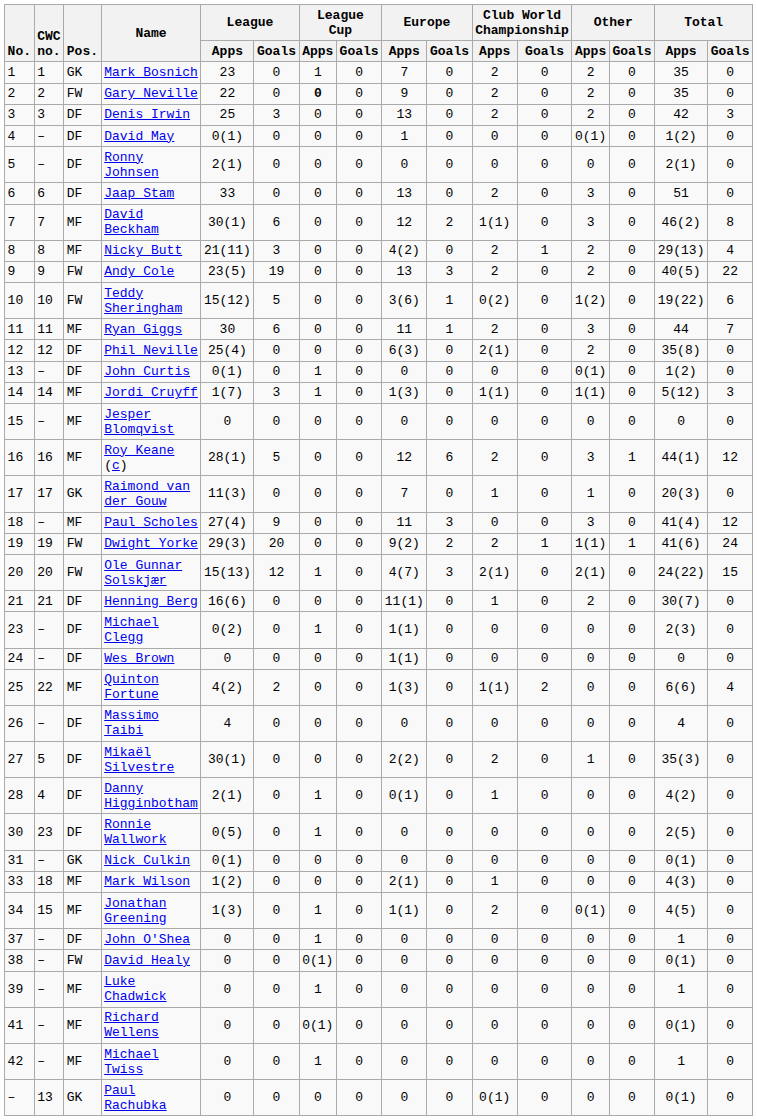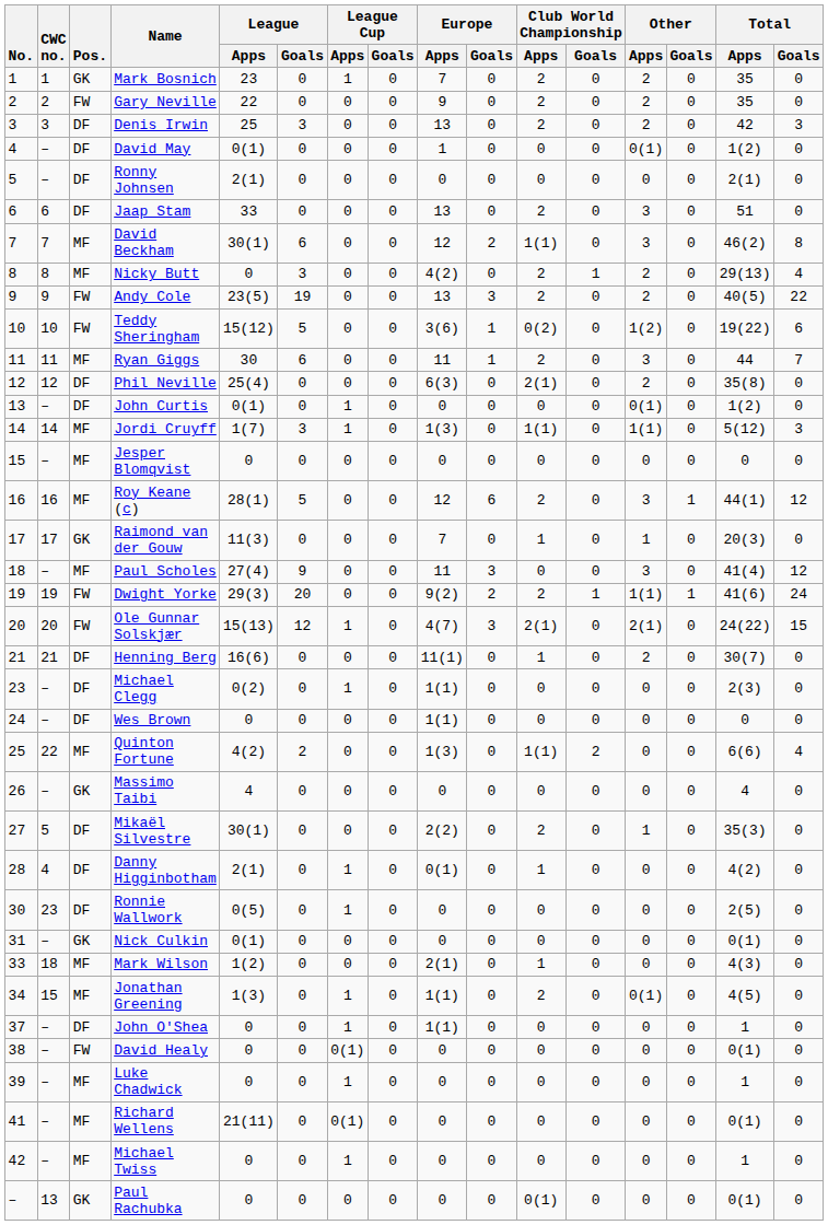 <table class="wikitable" style="text-align:center">
 <tr>
 <th rowspan="2" valign="bottom">No.</th>
 <th rowspan="2" valign="bottom" width="40">CWC no.</th>
 <th rowspan="2" valign="bottom">Pos.</th>
 <th rowspan="2">Name</th>
 <th colspan="2" width="85">League</th>
 <th colspan="2" width="85">League Cup</th>
 <th colspan="2" width="85">Europe</th>
 <th colspan="2" width="85">Club World Championship</th>
 <th colspan="2" width="85">Other</th>
 <th colspan="2" width="85">Total</th>
 </tr>
 <tr>
 <th>Apps</th>
 <th>Goals</th>
 <th>Apps</th>
 <th>Goals</th>
 <th>Apps</th>
 <th>Goals</th>
 <th>Apps</th>
 <th>Goals</th>
 <th>Apps</th>
 <th>Goals</th>
 <th>Apps</th>
 <th>Goals</th>
 </tr>
 <tr>
 <td align="left">1</td>
 <td align="left">1</td>
 <td align="left">GK</td>
 <td align="left"> <a href='#'>Mark Bosnich</a></td>
 <td>23</td>
 <td>0</td>
 <td>1</td>
 <td>0</td>
 <td>7</td>
 <td>0</td>
 <td>2</td>
 <td>0</td>
 <td>2</td>
 <td>0</td>
 <td>35</td>
 <td>0</td>
 </tr>
 <tr>
 <td align="left">2</td>
 <td align="left">2</td>
 <td align="left">FW</td>
 <td align="left"> <a href='#'>Gary Neville</a></td>
 <td>22</td>
 <td>0</td>
-<td><strong>0</strong></td>
+<td>0</td>
 <td>0</td>
 <td>9</td>
 <td>0</td>
 <td>2</td>
 <td>0</td>
 <td>2</td>
 <td>0</td>
 <td>35</td>
 <td>0</td>
 </tr>
 <tr>
 <td align="left">3</td>
 <td align="left">3</td>
 <td align="left">DF</td>
 <td align="left"> <a href='#'>Denis Irwin</a></td>
 <td>25</td>
 <td>3</td>
 <td>0</td>
 <td>0</td>
 <td>13</td>
 <td>0</td>
 <td>2</td>
 <td>0</td>
 <td>2</td>
 <td>0</td>
 <td>42</td>
 <td>3</td>
 </tr>
 <tr>
 <td align="left">4</td>
 <td align="left">–</td>
 <td align="left">DF</td>
 <td align="left"> <a href='#'>David May</a></td>
 <td>0(1)</td>
 <td>0</td>
 <td>0</td>
 <td>0</td>
 <td>1</td>
 <td>0</td>
 <td>0</td>
 <td>0</td>
 <td>0(1)</td>
 <td>0</td>
 <td>1(2)</td>
 <td>0</td>
 </tr>
 <tr>
 <td align="left">5</td>
 <td align="left">–</td>
 <td align="left">DF</td>
 <td align="left"> <a href='#'>Ronny Johnsen</a></td>
 <td>2(1)</td>
 <td>0</td>
 <td>0</td>
 <td>0</td>
 <td>0</td>
 <td>0</td>
 <td>0</td>
 <td>0</td>
 <td>0</td>
 <td>0</td>
 <td>2(1)</td>
 <td>0</td>
 </tr>
 <tr>
 <td align="left">6</td>
 <td align="left">6</td>
 <td align="left">DF</td>
 <td align="left"> <a href='#'>Jaap Stam</a></td>
 <td>33</td>
 <td>0</td>
 <td>0</td>
 <td>0</td>
 <td>13</td>
 <td>0</td>
 <td>2</td>
 <td>0</td>
 <td>3</td>
 <td>0</td>
 <td>51</td>
 <td>0</td>
 </tr>
 <tr>
 <td align="left">7</td>
 <td align="left">7</td>
 <td align="left">MF</td>
 <td align="left"> <a href='#'>David Beckham</a></td>
 <td>30(1)</td>
 <td>6</td>
 <td>0</td>
 <td>0</td>
 <td>12</td>
 <td>2</td>
 <td>1(1)</td>
 <td>0</td>
 <td>3</td>
 <td>0</td>
 <td>46(2)</td>
 <td>8</td>
 </tr>
 <tr>
 <td align="left">8</td>
 <td align="left">8</td>
 <td align="left">MF</td>
 <td align="left"> <a href='#'>Nicky Butt</a></td>
-<td>21(11)</td>
+<td>0</td>
 <td>3</td>
 <td>0</td>
 <td>0</td>
 <td>4(2)</td>
 <td>0</td>
 <td>2</td>
 <td>1</td>
 <td>2</td>
 <td>0</td>
 <td>29(13)</td>
 <td>4</td>
 </tr>
 <tr>
 <td align="left">9</td>
 <td align="left">9</td>
 <td align="left">FW</td>
 <td align="left"> <a href='#'>Andy Cole</a></td>
 <td>23(5)</td>
 <td>19</td>
 <td>0</td>
 <td>0</td>
 <td>13</td>
 <td>3</td>
 <td>2</td>
 <td>0</td>
 <td>2</td>
 <td>0</td>
 <td>40(5)</td>
 <td>22</td>
 </tr>
 <tr>
 <td align="left">10</td>
 <td align="left">10</td>
 <td align="left">FW</td>
 <td align="left"> <a href='#'>Teddy Sheringham</a></td>
 <td>15(12)</td>
 <td>5</td>
 <td>0</td>
 <td>0</td>
 <td>3(6)</td>
 <td>1</td>
 <td>0(2)</td>
 <td>0</td>
 <td>1(2)</td>
 <td>0</td>
 <td>19(22)</td>
 <td>6</td>
 </tr>
 <tr>
 <td align="left">11</td>
 <td align="left">11</td>
 <td align="left">MF</td>
 <td align="left"> <a href='#'>Ryan Giggs</a></td>
 <td>30</td>
 <td>6</td>
 <td>0</td>
 <td>0</td>
 <td>11</td>
 <td>1</td>
 <td>2</td>
 <td>0</td>
 <td>3</td>
 <td>0</td>
 <td>44</td>
 <td>7</td>
 </tr>
 <tr>
 <td align="left">12</td>
 <td align="left">12</td>
 <td align="left">DF</td>
 <td align="left"> <a href='#'>Phil Neville</a></td>
 <td>25(4)</td>
 <td>0</td>
 <td>0</td>
 <td>0</td>
 <td>6(3)</td>
 <td>0</td>
 <td>2(1)</td>
 <td>0</td>
 <td>2</td>
 <td>0</td>
 <td>35(8)</td>
 <td>0</td>
 </tr>
 <tr>
 <td align="left">13</td>
 <td align="left">–</td>
 <td align="left">DF</td>
 <td align="left"> <a href='#'>John Curtis</a></td>
 <td>0(1)</td>
 <td>0</td>
 <td>1</td>
 <td>0</td>
 <td>0</td>
 <td>0</td>
 <td>0</td>
 <td>0</td>
 <td>0(1)</td>
 <td>0</td>
 <td>1(2)</td>
 <td>0</td>
 </tr>
 <tr>
 <td align="left">14</td>
 <td align="left">14</td>
 <td align="left">MF</td>
 <td align="left"> <a href='#'>Jordi Cruyff</a></td>
 <td>1(7)</td>
 <td>3</td>
 <td>1</td>
 <td>0</td>
 <td>1(3)</td>
 <td>0</td>
 <td>1(1)</td>
 <td>0</td>
 <td>1(1)</td>
 <td>0</td>
 <td>5(12)</td>
 <td>3</td>
 </tr>
 <tr>
 <td align="left">15</td>
 <td align="left">–</td>
 <td align="left">MF</td>
 <td align="left"> <a href='#'>Jesper Blomqvist</a></td>
 <td>0</td>
 <td>0</td>
 <td>0</td>
 <td>0</td>
 <td>0</td>
 <td>0</td>
 <td>0</td>
 <td>0</td>
 <td>0</td>
 <td>0</td>
 <td>0</td>
 <td>0</td>
 </tr>
 <tr>
 <td align="left">16</td>
 <td align="left">16</td>
 <td align="left">MF</td>
 <td align="left"> <a href='#'>Roy Keane</a> (<a href='#'>c</a>)</td>
 <td>28(1)</td>
 <td>5</td>
 <td>0</td>
 <td>0</td>
 <td>12</td>
 <td>6</td>
 <td>2</td>
 <td>0</td>
 <td>3</td>
 <td>1</td>
 <td>44(1)</td>
 <td>12</td>
 </tr>
 <tr>
 <td align="left">17</td>
 <td align="left">17</td>
 <td align="left">GK</td>
 <td align="left"> <a href='#'>Raimond van der Gouw</a></td>
 <td>11(3)</td>
 <td>0</td>
 <td>0</td>
 <td>0</td>
 <td>7</td>
 <td>0</td>
 <td>1</td>
 <td>0</td>
 <td>1</td>
 <td>0</td>
 <td>20(3)</td>
 <td>0</td>
 </tr>
 <tr>
 <td align="left">18</td>
 <td align="left">–</td>
 <td align="left">MF</td>
 <td align="left"> <a href='#'>Paul Scholes</a></td>
 <td>27(4)</td>
 <td>9</td>
 <td>0</td>
 <td>0</td>
 <td>11</td>
 <td>3</td>
 <td>0</td>
 <td>0</td>
 <td>3</td>
 <td>0</td>
 <td>41(4)</td>
 <td>12</td>
 </tr>
 <tr>
 <td align="left">19</td>
 <td align="left">19</td>
 <td align="left">FW</td>
 <td align="left"> <a href='#'>Dwight Yorke</a></td>
 <td>29(3)</td>
 <td>20</td>
 <td>0</td>
 <td>0</td>
 <td>9(2)</td>
 <td>2</td>
 <td>2</td>
 <td>1</td>
 <td>1(1)</td>
 <td>1</td>
 <td>41(6)</td>
 <td>24</td>
 </tr>
 <tr>
 <td align="left">20</td>
 <td align="left">20</td>
 <td align="left">FW</td>
 <td align="left"> <a href='#'>Ole Gunnar Solskjær</a></td>
 <td>15(13)</td>
 <td>12</td>
 <td>1</td>
 <td>0</td>
 <td>4(7)</td>
 <td>3</td>
 <td>2(1)</td>
 <td>0</td>
 <td>2(1)</td>
 <td>0</td>
 <td>24(22)</td>
 <td>15</td>
 </tr>
 <tr>
 <td align="left">21</td>
 <td align="left">21</td>
 <td align="left">DF</td>
 <td align="left"> <a href='#'>Henning Berg</a></td>
 <td>16(6)</td>
 <td>0</td>
 <td>0</td>
 <td>0</td>
 <td>11(1)</td>
 <td>0</td>
 <td>1</td>
 <td>0</td>
 <td>2</td>
 <td>0</td>
 <td>30(7)</td>
 <td>0</td>
 </tr>
 <tr>
 <td align="left">23</td>
 <td align="left">–</td>
 <td align="left">DF</td>
 <td align="left"> <a href='#'>Michael Clegg</a></td>
 <td>0(2)</td>
 <td>0</td>
 <td>1</td>
 <td>0</td>
 <td>1(1)</td>
 <td>0</td>
 <td>0</td>
 <td>0</td>
 <td>0</td>
 <td>0</td>
 <td>2(3)</td>
 <td>0</td>
 </tr>
 <tr>
 <td align="left">24</td>
 <td align="left">–</td>
 <td align="left">DF</td>
 <td align="left"> <a href='#'>Wes Brown</a></td>
 <td>0</td>
 <td>0</td>
 <td>0</td>
 <td>0</td>
 <td>1(1)</td>
 <td>0</td>
 <td>0</td>
 <td>0</td>
 <td>0</td>
 <td>0</td>
 <td>0</td>
 <td>0</td>
 </tr>
 <tr>
 <td align="left">25</td>
 <td align="left">22</td>
 <td align="left">MF</td>
 <td align="left"> <a href='#'>Quinton Fortune</a></td>
 <td>4(2)</td>
 <td>2</td>
 <td>0</td>
 <td>0</td>
 <td>1(3)</td>
 <td>0</td>
 <td>1(1)</td>
 <td>2</td>
 <td>0</td>
 <td>0</td>
 <td>6(6)</td>
 <td>4</td>
 </tr>
 <tr>
 <td align="left">26</td>
 <td align="left">–</td>
-<td align="left">DF</td>
+<td align="left">GK</td>
 <td align="left"> <a href='#'>Massimo Taibi</a></td>
 <td>4</td>
 <td>0</td>
 <td>0</td>
 <td>0</td>
 <td>0</td>
 <td>0</td>
 <td>0</td>
 <td>0</td>
 <td>0</td>
 <td>0</td>
 <td>4</td>
 <td>0</td>
 </tr>
 <tr>
 <td align="left">27</td>
 <td align="left">5</td>
 <td align="left">DF</td>
 <td align="left"> <a href='#'>Mikaël Silvestre</a></td>
 <td>30(1)</td>
 <td>0</td>
 <td>0</td>
 <td>0</td>
 <td>2(2)</td>
 <td>0</td>
 <td>2</td>
 <td>0</td>
 <td>1</td>
 <td>0</td>
 <td>35(3)</td>
 <td>0</td>
 </tr>
 <tr>
 <td align="left">28</td>
 <td align="left">4</td>
 <td align="left">DF</td>
 <td align="left"> <a href='#'>Danny Higginbotham</a></td>
 <td>2(1)</td>
 <td>0</td>
 <td>1</td>
 <td>0</td>
 <td>0(1)</td>
 <td>0</td>
 <td>1</td>
 <td>0</td>
 <td>0</td>
 <td>0</td>
 <td>4(2)</td>
 <td>0</td>
 </tr>
 <tr>
 <td align="left">30</td>
 <td align="left">23</td>
 <td align="left">DF</td>
 <td align="left"> <a href='#'>Ronnie Wallwork</a></td>
 <td>0(5)</td>
 <td>0</td>
 <td>1</td>
 <td>0</td>
 <td>0</td>
 <td>0</td>
 <td>0</td>
 <td>0</td>
 <td>0</td>
 <td>0</td>
 <td>2(5)</td>
 <td>0</td>
 </tr>
 <tr>
 <td align="left">31</td>
 <td align="left">–</td>
 <td align="left">GK</td>
 <td align="left"> <a href='#'>Nick Culkin</a></td>
 <td>0(1)</td>
 <td>0</td>
 <td>0</td>
 <td>0</td>
 <td>0</td>
 <td>0</td>
 <td>0</td>
 <td>0</td>
 <td>0</td>
 <td>0</td>
 <td>0(1)</td>
 <td>0</td>
 </tr>
 <tr>
 <td align="left">33</td>
 <td align="left">18</td>
 <td align="left">MF</td>
 <td align="left"> <a href='#'>Mark Wilson</a></td>
 <td>1(2)</td>
 <td>0</td>
 <td>0</td>
 <td>0</td>
 <td>2(1)</td>
 <td>0</td>
 <td>1</td>
 <td>0</td>
 <td>0</td>
 <td>0</td>
 <td>4(3)</td>
 <td>0</td>
 </tr>
 <tr>
 <td align="left">34</td>
 <td align="left">15</td>
 <td align="left">MF</td>
 <td align="left"> <a href='#'>Jonathan Greening</a></td>
 <td>1(3)</td>
 <td>0</td>
 <td>1</td>
 <td>0</td>
 <td>1(1)</td>
 <td>0</td>
 <td>2</td>
 <td>0</td>
 <td>0(1)</td>
 <td>0</td>
 <td>4(5)</td>
 <td>0</td>
 </tr>
 <tr>
 <td align="left">37</td>
 <td align="left">–</td>
 <td align="left">DF</td>
 <td align="left"> <a href='#'>John O'Shea</a></td>
 <td>0</td>
 <td>0</td>
 <td>1</td>
 <td>0</td>
-<td>0</td>
+<td>1(1)</td>
 <td>0</td>
 <td>0</td>
 <td>0</td>
 <td>0</td>
 <td>0</td>
 <td>1</td>
 <td>0</td>
 </tr>
 <tr>
 <td align="left">38</td>
 <td align="left">–</td>
 <td align="left">FW</td>
 <td align="left"> <a href='#'>David Healy</a></td>
 <td>0</td>
 <td>0</td>
 <td>0(1)</td>
 <td>0</td>
 <td>0</td>
 <td>0</td>
 <td>0</td>
 <td>0</td>
 <td>0</td>
 <td>0</td>
 <td>0(1)</td>
 <td>0</td>
 </tr>
 <tr>
 <td align="left">39</td>
 <td align="left">–</td>
 <td align="left">MF</td>
 <td align="left"> <a href='#'>Luke Chadwick</a></td>
 <td>0</td>
 <td>0</td>
 <td>1</td>
 <td>0</td>
 <td>0</td>
 <td>0</td>
 <td>0</td>
 <td>0</td>
 <td>0</td>
 <td>0</td>
 <td>1</td>
 <td>0</td>
 </tr>
 <tr>
 <td align="left">41</td>
 <td align="left">–</td>
 <td align="left">MF</td>
 <td align="left"> <a href='#'>Richard Wellens</a></td>
-<td>0</td>
+<td>21(11)</td>
 <td>0</td>
 <td>0(1)</td>
 <td>0</td>
 <td>0</td>
 <td>0</td>
 <td>0</td>
 <td>0</td>
 <td>0</td>
 <td>0</td>
 <td>0(1)</td>
 <td>0</td>
 </tr>
 <tr>
 <td align="left">42</td>
 <td align="left">–</td>
 <td align="left">MF</td>
 <td align="left"> <a href='#'>Michael Twiss</a></td>
 <td>0</td>
 <td>0</td>
 <td>1</td>
 <td>0</td>
 <td>0</td>
 <td>0</td>
 <td>0</td>
 <td>0</td>
 <td>0</td>
 <td>0</td>
 <td>1</td>
 <td>0</td>
 </tr>
 <tr>
 <td align="left">–</td>
 <td align="left">13</td>
 <td align="left">GK</td>
 <td align="left"> <a href='#'>Paul Rachubka</a></td>
 <td>0</td>
 <td>0</td>
 <td>0</td>
 <td>0</td>
 <td>0</td>
 <td>0</td>
 <td>0(1)</td>
 <td>0</td>
 <td>0</td>
 <td>0</td>
 <td>0(1)</td>
 <td>0</td>
 </tr>
 </table>
